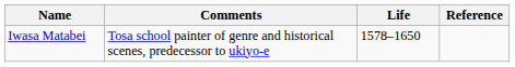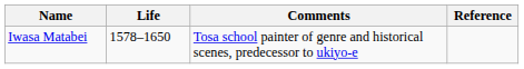 <table class=wikitable>
 <tr>
 <th style="width:17%;">Name</th>
+<th style="width:14%;">Life</th>
 <th style="width:43%;">Comments</th>
-<th style="width:14%;">Life</th>
 <th style="width:8%;">Reference</th>
 </tr>
 <tr valign=top>
 <td><a href='#'>Iwasa Matabei</a></td>
+<td>1578–1650</td>
 <td><a href='#'>Tosa school</a> painter of genre and historical scenes, predecessor to <a href='#'>ukiyo-e</a></td>
-<td>1578–1650</td>
 <td></td>
 </tr>
 </table>
